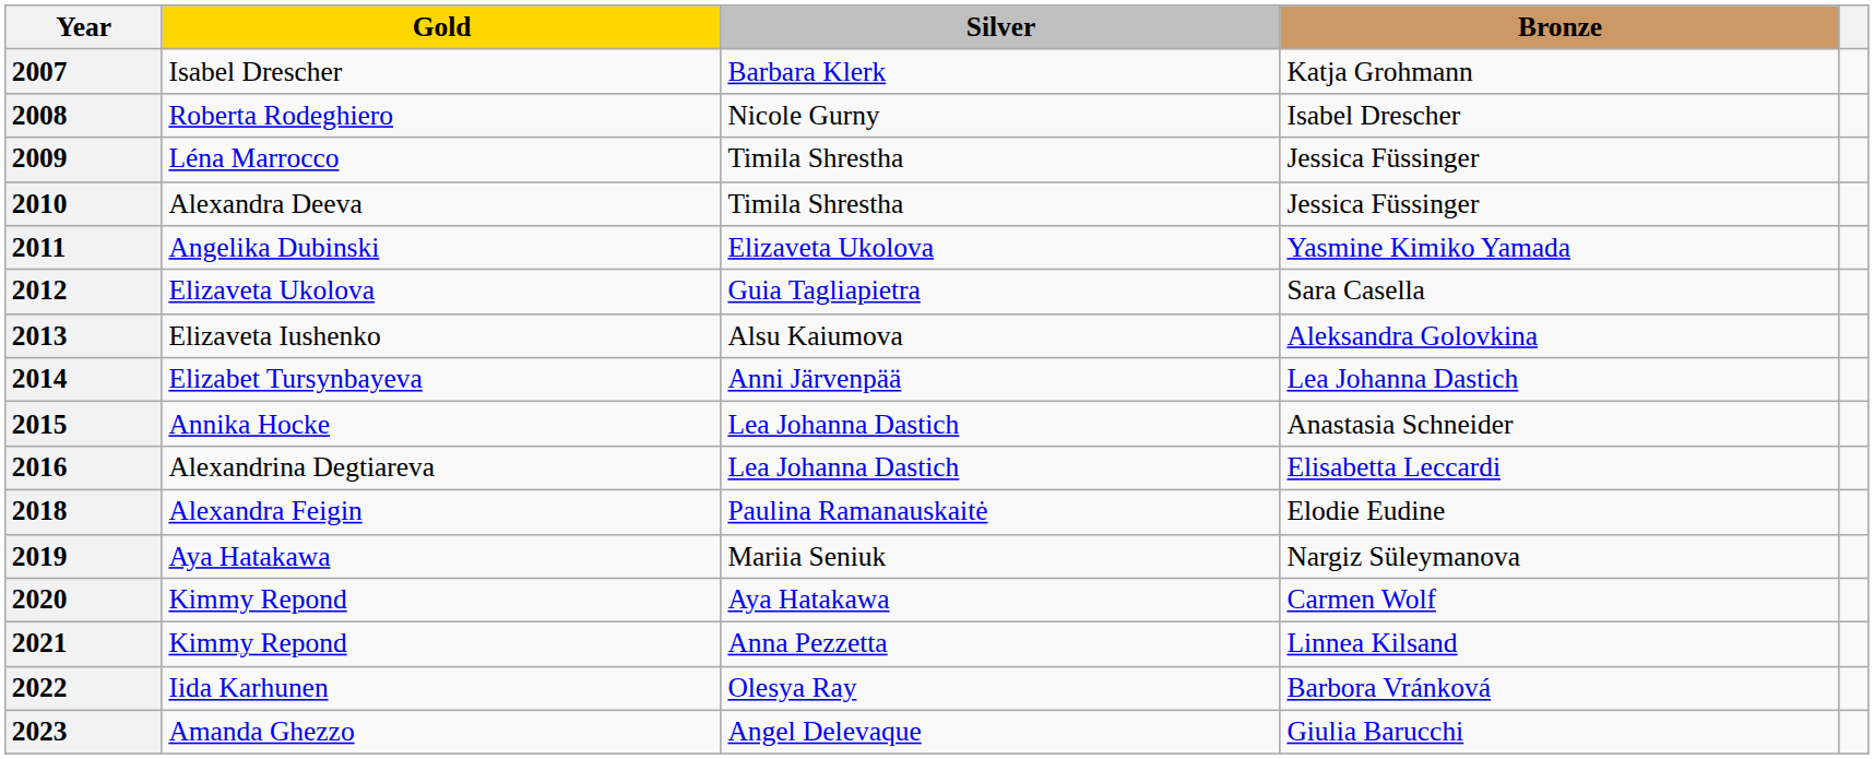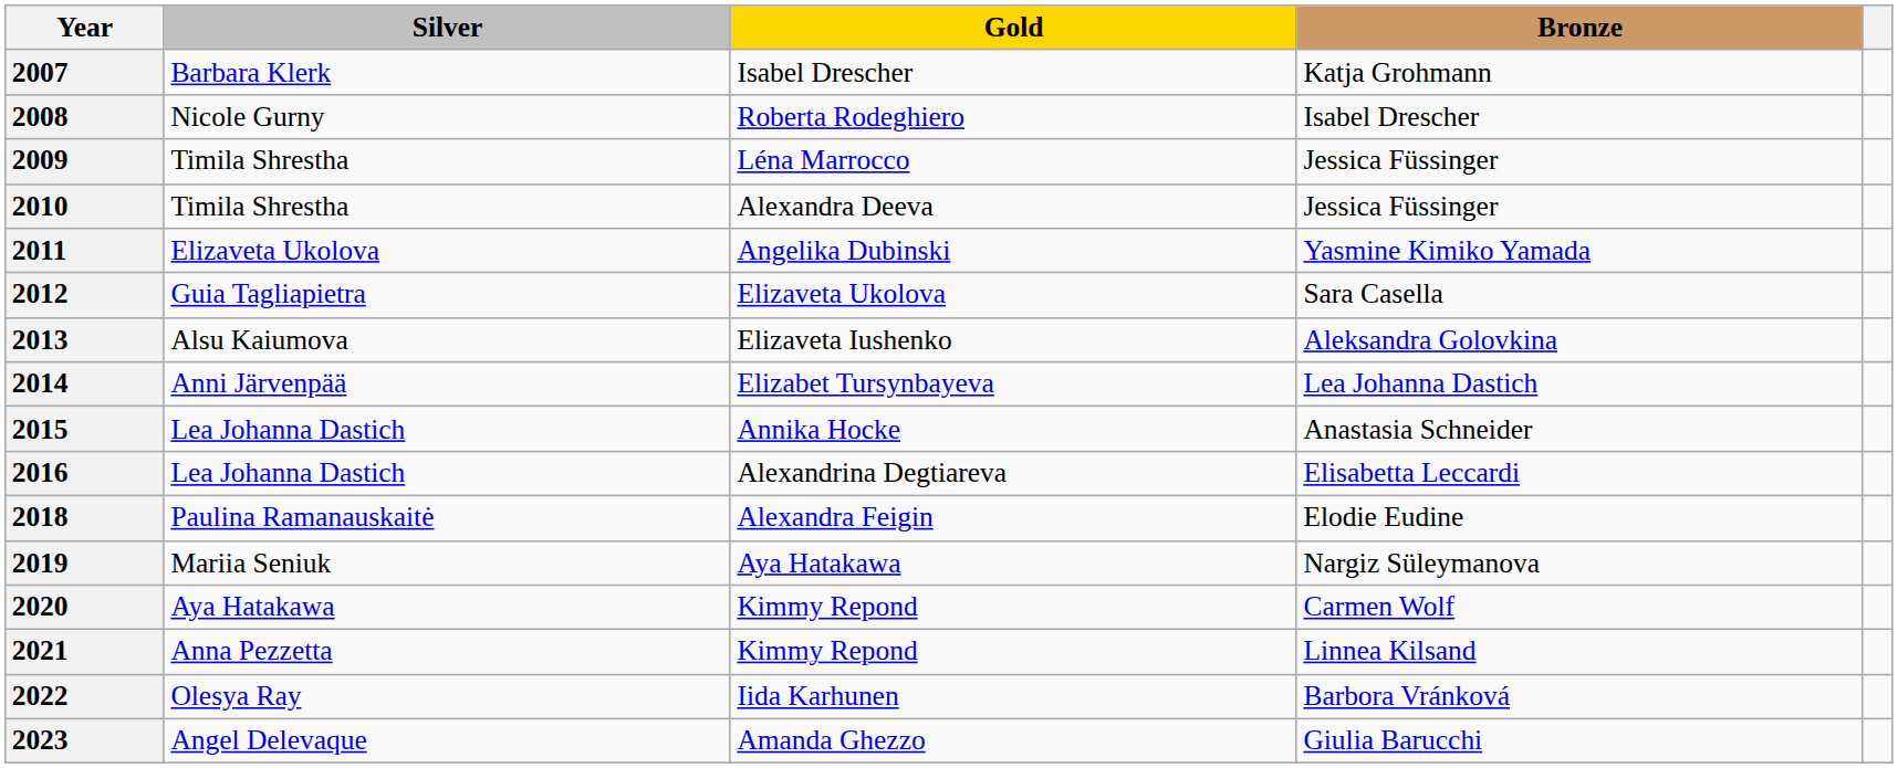 <table class="wikitable unsortable" style="text-align:left; width:85%">
 <tr>
 <th scope="col" style="text-align:center">Year</th>
+<td scope="col" style="text-align:center; width:30%; background:silver"><strong>Silver</strong></td>
 <td scope="col" style="text-align:center; width:30%; background:gold"><strong>Gold</strong></td>
-<td scope="col" style="text-align:center; width:30%; background:silver"><strong>Silver</strong></td>
 <td scope="col" style="text-align:center; width:30%; background:#c96"><strong>Bronze</strong></td>
 <th scope="col" style="text-align:center"></th>
 </tr>
 <tr>
 <th scope="row" style="text-align:left">2007</th>
+<td> <a href='#'>Barbara Klerk</a></td>
 <td> Isabel Drescher</td>
-<td> <a href='#'>Barbara Klerk</a></td>
 <td> Katja Grohmann</td>
 <td></td>
 </tr>
 <tr>
 <th scope="row" style="text-align:left">2008</th>
+<td> Nicole Gurny</td>
 <td> <a href='#'>Roberta Rodeghiero</a></td>
-<td> Nicole Gurny</td>
 <td> Isabel Drescher</td>
 <td></td>
 </tr>
 <tr>
 <th scope="row" style="text-align:left">2009</th>
+<td> Timila Shrestha</td>
 <td> <a href='#'>Léna Marrocco</a></td>
-<td> Timila Shrestha</td>
 <td> Jessica Füssinger</td>
 <td></td>
 </tr>
 <tr>
 <th scope="row" style="text-align:left">2010</th>
+<td> Timila Shrestha</td>
 <td> Alexandra Deeva</td>
-<td> Timila Shrestha</td>
 <td> Jessica Füssinger</td>
 <td></td>
 </tr>
 <tr>
 <th scope="row" style="text-align:left">2011</th>
+<td> <a href='#'>Elizaveta Ukolova</a></td>
 <td> <a href='#'>Angelika Dubinski</a></td>
-<td> <a href='#'>Elizaveta Ukolova</a></td>
 <td> <a href='#'>Yasmine Kimiko Yamada</a></td>
 <td></td>
 </tr>
 <tr>
 <th scope="row" style="text-align:left">2012</th>
+<td> <a href='#'>Guia Tagliapietra</a></td>
 <td> <a href='#'>Elizaveta Ukolova</a></td>
-<td> <a href='#'>Guia Tagliapietra</a></td>
 <td> Sara Casella</td>
 <td></td>
 </tr>
 <tr>
 <th scope="row" style="text-align:left">2013</th>
+<td> Alsu Kaiumova</td>
 <td> Elizaveta Iushenko</td>
-<td> Alsu Kaiumova</td>
 <td> <a href='#'>Aleksandra Golovkina</a></td>
 <td></td>
 </tr>
 <tr>
 <th scope="row" style="text-align:left">2014</th>
+<td> <a href='#'>Anni Järvenpää</a></td>
 <td> <a href='#'>Elizabet Tursynbayeva</a></td>
-<td> <a href='#'>Anni Järvenpää</a></td>
 <td> <a href='#'>Lea Johanna Dastich</a></td>
 <td></td>
 </tr>
 <tr>
 <th scope="row" style="text-align:left">2015</th>
+<td> <a href='#'>Lea Johanna Dastich</a></td>
 <td> <a href='#'>Annika Hocke</a></td>
-<td> <a href='#'>Lea Johanna Dastich</a></td>
 <td> Anastasia Schneider</td>
 <td></td>
 </tr>
 <tr>
 <th scope="row" style="text-align:left">2016</th>
+<td> <a href='#'>Lea Johanna Dastich</a></td>
 <td> Alexandrina Degtiareva</td>
-<td> <a href='#'>Lea Johanna Dastich</a></td>
 <td> <a href='#'>Elisabetta Leccardi</a></td>
 <td></td>
 </tr>
 <tr>
 <th scope="row" style="text-align:left">2018</th>
+<td> <a href='#'>Paulina Ramanauskaitė</a></td>
 <td> <a href='#'>Alexandra Feigin</a></td>
-<td> <a href='#'>Paulina Ramanauskaitė</a></td>
 <td> Elodie Eudine</td>
 <td></td>
 </tr>
 <tr>
 <th scope="row" style="text-align:left">2019</th>
+<td> Mariia Seniuk</td>
 <td> <a href='#'>Aya Hatakawa</a></td>
-<td> Mariia Seniuk</td>
 <td> Nargiz Süleymanova</td>
 <td></td>
 </tr>
 <tr>
 <th scope="row" style="text-align:left">2020</th>
+<td> <a href='#'>Aya Hatakawa</a></td>
 <td> <a href='#'>Kimmy Repond</a></td>
-<td> <a href='#'>Aya Hatakawa</a></td>
 <td> <a href='#'>Carmen Wolf</a></td>
 <td></td>
 </tr>
 <tr>
 <th scope="row" style="text-align:left">2021</th>
+<td> <a href='#'>Anna Pezzetta</a></td>
 <td> <a href='#'>Kimmy Repond</a></td>
-<td> <a href='#'>Anna Pezzetta</a></td>
 <td> <a href='#'>Linnea Kilsand</a></td>
 <td></td>
 </tr>
 <tr>
 <th scope="row" style="text-align:left">2022</th>
+<td> <a href='#'>Olesya Ray</a></td>
 <td> <a href='#'>Iida Karhunen</a></td>
-<td> <a href='#'>Olesya Ray</a></td>
 <td> <a href='#'>Barbora Vránková</a></td>
 <td></td>
 </tr>
 <tr>
 <th scope="row" style="text-align:left">2023</th>
+<td> <a href='#'>Angel Delevaque</a></td>
 <td> <a href='#'>Amanda Ghezzo</a></td>
-<td> <a href='#'>Angel Delevaque</a></td>
 <td> <a href='#'>Giulia Barucchi</a></td>
 <td></td>
 </tr>
 </table>
